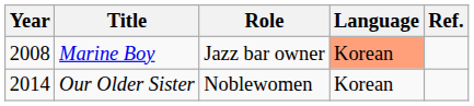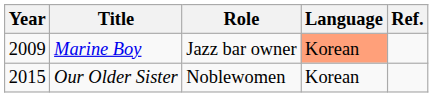 <table class="wikitable">
 <tr>
 <th>Year</th>
 <th>Title</th>
 <th>Role</th>
 <th>Language</th>
 <th>Ref.</th>
 </tr>
 <tr>
-<td>2008</td>
+<td>2009</td>
 <td><em><a href='#'>Marine Boy</a></em></td>
 <td>Jazz bar owner</td>
 <td style="background: lightsalmon;">Korean</td>
 <td></td>
 </tr>
 <tr>
-<td>2014</td>
+<td>2015</td>
 <td><em>Our Older Sister</em></td>
 <td>Noblewomen</td>
 <td>Korean</td>
 <td></td>
 </tr>
 </table>
